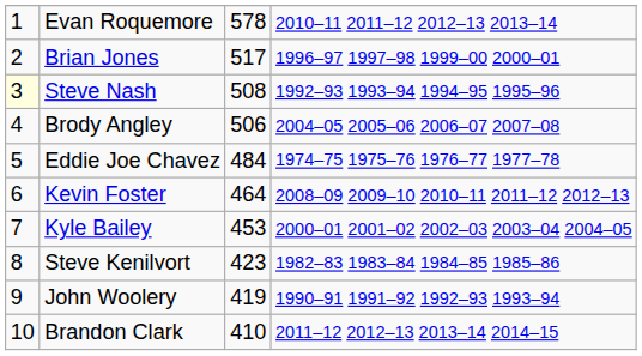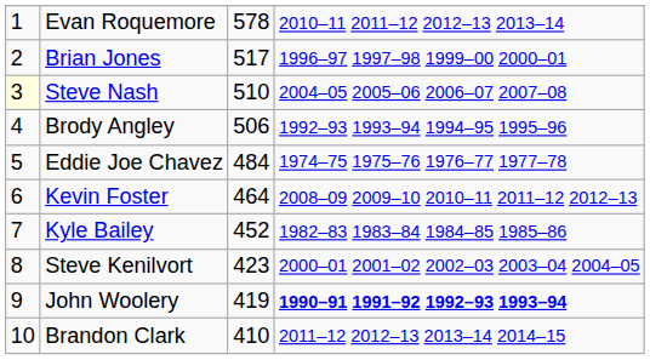 <table class="wikitable">
 <tr>
 </tr>
 <tr>
 <td>1</td>
 <td>Evan Roquemore</td>
 <td>578</td>
 <td style="font-size:80%;"><a href='#'>2010–11</a> <a href='#'>2011–12</a> <a href='#'>2012–13</a> <a href='#'>2013–14</a></td>
 </tr>
 <tr>
 <td>2</td>
 <td><a href='#'>Brian Jones</a></td>
 <td>517</td>
 <td style="font-size:80%;"><a href='#'>1996–97</a> <a href='#'>1997–98</a> <a href='#'>1999–00</a> <a href='#'>2000–01</a></td>
 </tr>
 <tr>
 <td style="background: lightyellow;">3</td>
 <td><a href='#'>Steve Nash</a></td>
-<td>508</td>
-<td style="font-size:80%;"><a href='#'>1992–93</a> <a href='#'>1993–94</a> <a href='#'>1994–95</a> <a href='#'>1995–96</a></td>
+<td>510</td>
+<td style="font-size:80%;"><a href='#'>2004–05</a> <a href='#'>2005–06</a> <a href='#'>2006–07</a> <a href='#'>2007–08</a></td>
 </tr>
 <tr>
 <td>4</td>
 <td>Brody Angley</td>
 <td>506</td>
-<td style="font-size:80%;"><a href='#'>2004–05</a> <a href='#'>2005–06</a> <a href='#'>2006–07</a> <a href='#'>2007–08</a></td>
+<td style="font-size:80%;"><a href='#'>1992–93</a> <a href='#'>1993–94</a> <a href='#'>1994–95</a> <a href='#'>1995–96</a></td>
 </tr>
 <tr>
 <td>5</td>
 <td>Eddie Joe Chavez</td>
 <td>484</td>
 <td style="font-size:80%;"><a href='#'>1974–75</a> <a href='#'>1975–76</a> <a href='#'>1976–77</a> <a href='#'>1977–78</a></td>
 </tr>
 <tr>
 <td>6</td>
 <td><a href='#'>Kevin Foster</a></td>
 <td>464</td>
 <td style="font-size:80%;"><a href='#'>2008–09</a> <a href='#'>2009–10</a> <a href='#'>2010–11</a> <a href='#'>2011–12</a> <a href='#'>2012–13</a></td>
 </tr>
 <tr>
 <td>7</td>
 <td><a href='#'>Kyle Bailey</a></td>
-<td>453</td>
-<td style="font-size:80%;"><a href='#'>2000–01</a> <a href='#'>2001–02</a> <a href='#'>2002–03</a> <a href='#'>2003–04</a> <a href='#'>2004–05</a></td>
+<td>452</td>
+<td style="font-size:80%;"><a href='#'>1982–83</a> <a href='#'>1983–84</a> <a href='#'>1984–85</a> <a href='#'>1985–86</a></td>
 </tr>
 <tr>
 <td>8</td>
 <td>Steve Kenilvort</td>
 <td>423</td>
-<td style="font-size:80%;"><a href='#'>1982–83</a> <a href='#'>1983–84</a> <a href='#'>1984–85</a> <a href='#'>1985–86</a></td>
+<td style="font-size:80%;"><a href='#'>2000–01</a> <a href='#'>2001–02</a> <a href='#'>2002–03</a> <a href='#'>2003–04</a> <a href='#'>2004–05</a></td>
 </tr>
 <tr>
 <td>9</td>
 <td>John Woolery</td>
 <td>419</td>
-<td style="font-size:80%;"><a href='#'>1990–91</a> <a href='#'>1991–92</a> <a href='#'>1992–93</a> <a href='#'>1993–94</a></td>
+<td style="font-size:80%;"><strong><a href='#'>1990–91</a> <a href='#'>1991–92</a> <a href='#'>1992–93</a> <a href='#'>1993–94</a></strong></td>
 </tr>
 <tr>
 <td>10</td>
 <td>Brandon Clark</td>
 <td>410</td>
 <td style="font-size:80%;"><a href='#'>2011–12</a> <a href='#'>2012–13</a> <a href='#'>2013–14</a> <a href='#'>2014–15</a></td>
 </tr>
 </table>
